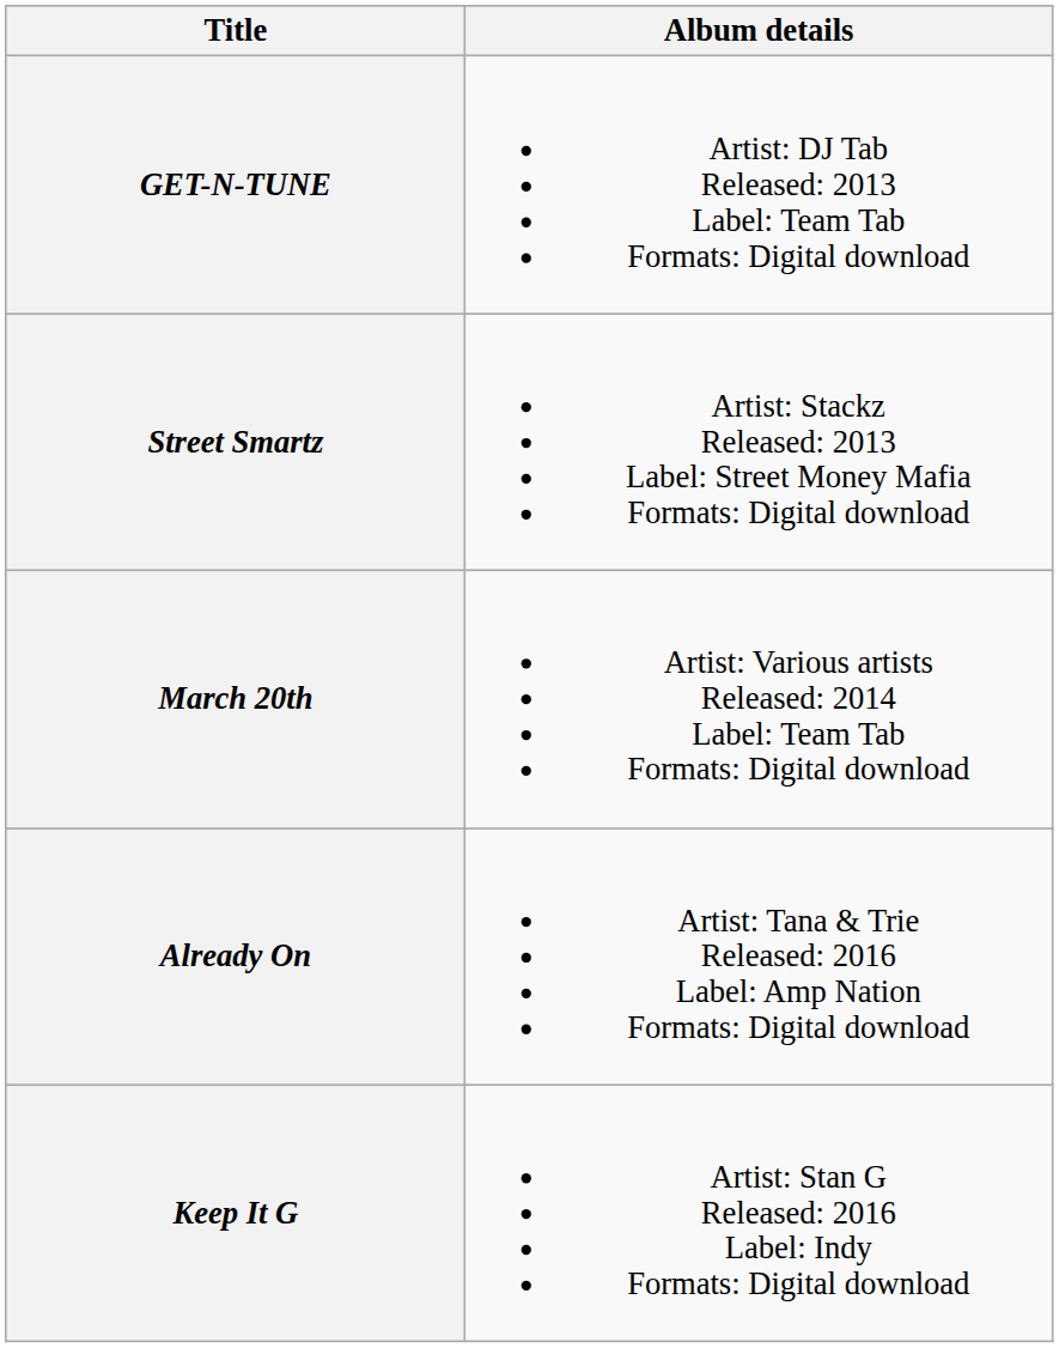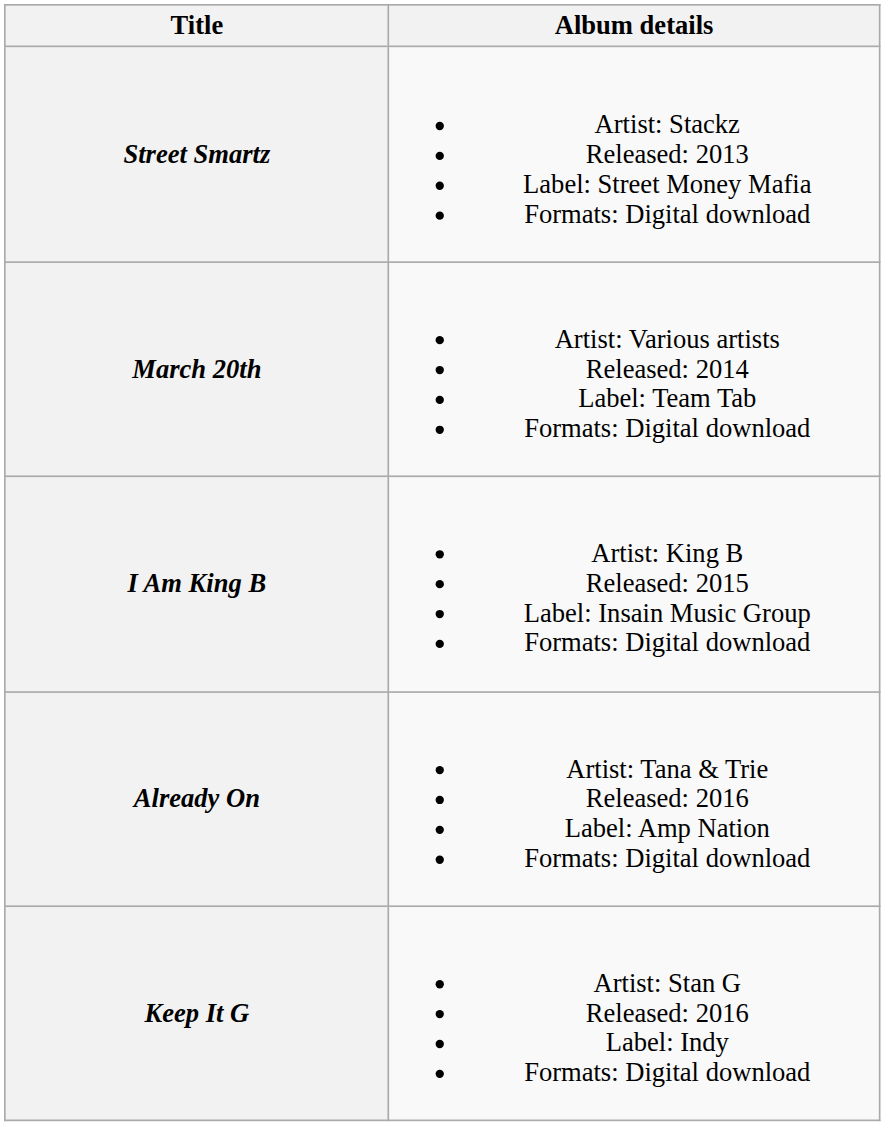 <table class="wikitable plainrowheaders" style="text-align:center;">
 <tr>
 <th scope="col" style="width:14em;">Title</th>
 <th scope="col" style="width:18em;">Album details</th>
-</tr>
-<tr>
-<th scope="row"><em>GET-N-TUNE</em></th>
-<td><br><ul><li>Artist: DJ Tab</li><li>Released: 2013</li><li>Label: Team Tab</li><li>Formats: Digital download</li></ul></td>
 </tr>
 <tr>
 <th scope="row"><em>Street Smartz</em></th>
 <td><br><ul><li>Artist: Stackz</li><li>Released: 2013</li><li>Label: Street Money Mafia</li><li>Formats: Digital download</li></ul></td>
 </tr>
 <tr>
 <th scope="row"><em>March 20th</em></th>
 <td><br><ul><li>Artist: Various artists</li><li>Released: 2014</li><li>Label: Team Tab</li><li>Formats: Digital download</li></ul></td>
 </tr>
 <tr>
+<th scope="row"><em>I Am King B</em></th>
+<td><br><ul><li>Artist: King B</li><li>Released: 2015</li><li>Label: Insain Music Group</li><li>Formats: Digital download</li></ul></td>
+</tr>
+<tr>
 <th scope="row"><em>Already On</em></th>
 <td><br><ul><li>Artist: Tana & Trie</li><li>Released: 2016</li><li>Label: Amp Nation</li><li>Formats: Digital download</li></ul></td>
 </tr>
 <tr>
 <th scope="row"><em>Keep It G</em></th>
 <td><br><ul><li>Artist: Stan G</li><li>Released: 2016</li><li>Label: Indy</li><li>Formats: Digital download</li></ul></td>
 </tr>
 </table>
